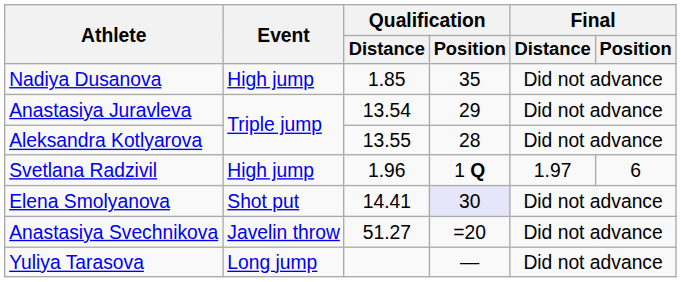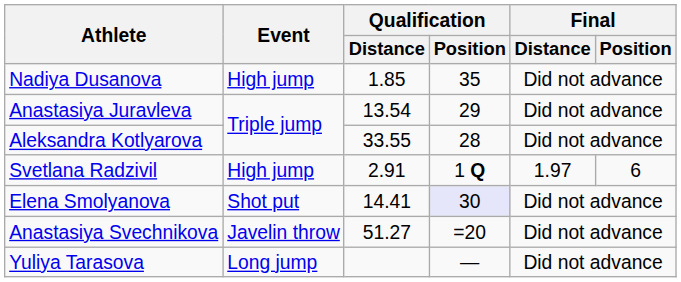 <table class=wikitable style="font-size:90%">
 <tr>
 <th rowspan="2">Athlete</th>
 <th rowspan="2">Event</th>
 <th colspan="2">Qualification</th>
 <th colspan="2">Final</th>
 </tr>
 <tr style="font-size:95%">
 <th>Distance</th>
 <th>Position</th>
 <th>Distance</th>
 <th>Position</th>
 </tr>
 <tr align=center>
 <td align=left><a href='#'>Nadiya Dusanova</a></td>
 <td align=left><a href='#'>High jump</a></td>
 <td>1.85</td>
 <td>35</td>
 <td colspan=2>Did not advance</td>
 </tr>
 <tr align=center>
 <td align=left><a href='#'>Anastasiya Juravleva</a></td>
 <td align=left rowspan=2><a href='#'>Triple jump</a></td>
 <td>13.54</td>
 <td>29</td>
 <td colspan=2>Did not advance</td>
 </tr>
 <tr align=center>
 <td align=left><a href='#'>Aleksandra Kotlyarova</a></td>
-<td>13.55</td>
+<td>33.55</td>
 <td>28</td>
 <td colspan=2>Did not advance</td>
 </tr>
 <tr align=center>
 <td align=left><a href='#'>Svetlana Radzivil</a></td>
 <td align=left><a href='#'>High jump</a></td>
-<td>1.96</td>
+<td>2.91</td>
 <td>1 <strong>Q</strong></td>
 <td>1.97</td>
 <td>6</td>
 </tr>
 <tr align=center>
 <td align=left><a href='#'>Elena Smolyanova</a></td>
 <td align=left><a href='#'>Shot put</a></td>
 <td>14.41</td>
 <td style="background: lavender;">30</td>
 <td colspan=2>Did not advance</td>
 </tr>
 <tr align=center>
 <td lign=left><a href='#'>Anastasiya Svechnikova</a></td>
 <td align=left><a href='#'>Javelin throw</a></td>
 <td>51.27</td>
 <td>=20</td>
 <td colspan=2>Did not advance</td>
 </tr>
 <tr align=center>
 <td align=left><a href='#'>Yuliya Tarasova</a></td>
 <td align=left><a href='#'>Long jump</a></td>
 <td></td>
 <td>—</td>
 <td colspan=2>Did not advance</td>
 </tr>
 </table>
